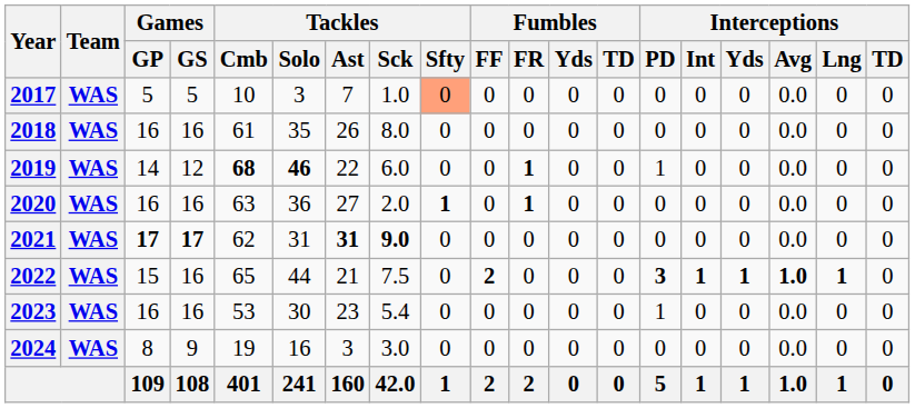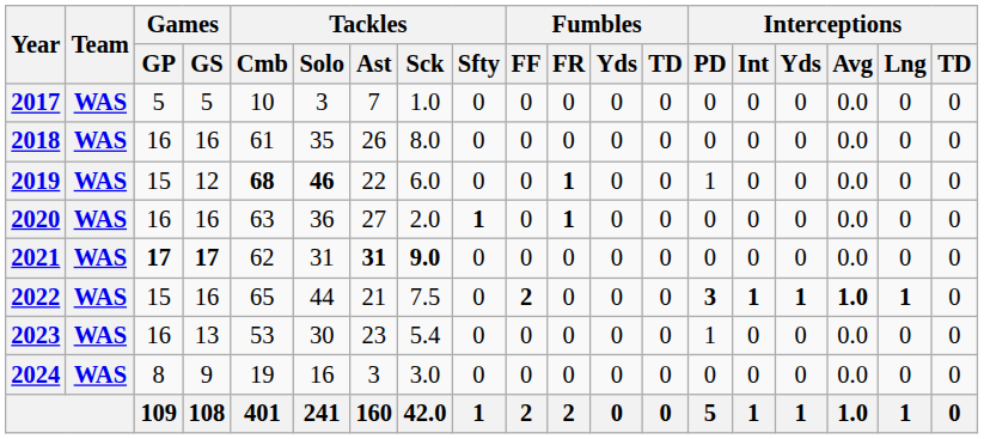 <table class="wikitable" style="text-align:center;">
 <tr>
 <th rowspan="2">Year</th>
 <th rowspan="2">Team</th>
 <th colspan="2">Games</th>
 <th colspan="5">Tackles</th>
 <th colspan="4">Fumbles</th>
 <th colspan="6">Interceptions</th>
 </tr>
 <tr>
 <th>GP</th>
 <th>GS</th>
 <th>Cmb</th>
 <th>Solo</th>
 <th>Ast</th>
 <th>Sck</th>
 <th>Sfty</th>
 <th>FF</th>
 <th>FR</th>
 <th>Yds</th>
 <th>TD</th>
 <th>PD</th>
 <th>Int</th>
 <th>Yds</th>
 <th>Avg</th>
 <th>Lng</th>
 <th>TD</th>
 </tr>
 <tr>
 <th><a href='#'>2017</a></th>
 <th><a href='#'>WAS</a></th>
 <td>5</td>
 <td>5</td>
 <td>10</td>
 <td>3</td>
 <td>7</td>
 <td>1.0</td>
-<td style="background: lightsalmon;">0</td>
+<td>0</td>
 <td>0</td>
 <td>0</td>
 <td>0</td>
 <td>0</td>
 <td>0</td>
 <td>0</td>
 <td>0</td>
 <td>0.0</td>
 <td>0</td>
 <td>0</td>
 </tr>
 <tr>
 <th><a href='#'>2018</a></th>
 <th><a href='#'>WAS</a></th>
 <td>16</td>
 <td>16</td>
 <td>61</td>
 <td>35</td>
 <td>26</td>
 <td>8.0</td>
 <td>0</td>
 <td>0</td>
 <td>0</td>
 <td>0</td>
 <td>0</td>
 <td>0</td>
 <td>0</td>
 <td>0</td>
 <td>0.0</td>
 <td>0</td>
 <td>0</td>
 </tr>
 <tr>
 <th><a href='#'>2019</a></th>
 <th><a href='#'>WAS</a></th>
-<td>14</td>
+<td>15</td>
 <td>12</td>
 <td><strong>68</strong></td>
 <td><strong>46</strong></td>
 <td>22</td>
 <td>6.0</td>
 <td>0</td>
 <td>0</td>
 <td><strong>1</strong></td>
 <td>0</td>
 <td>0</td>
 <td>1</td>
 <td>0</td>
 <td>0</td>
 <td>0.0</td>
 <td>0</td>
 <td>0</td>
 </tr>
 <tr>
 <th><a href='#'>2020</a></th>
 <th><a href='#'>WAS</a></th>
 <td>16</td>
 <td>16</td>
 <td>63</td>
 <td>36</td>
 <td>27</td>
 <td>2.0</td>
 <td><strong>1</strong></td>
 <td>0</td>
 <td><strong>1</strong></td>
 <td>0</td>
 <td>0</td>
 <td>0</td>
 <td>0</td>
 <td>0</td>
 <td>0.0</td>
 <td>0</td>
 <td>0</td>
 </tr>
 <tr>
 <th><a href='#'>2021</a></th>
 <th><a href='#'>WAS</a></th>
 <td><strong>17</strong></td>
 <td><strong>17</strong></td>
 <td>62</td>
 <td>31</td>
 <td><strong>31</strong></td>
 <td><strong>9.0</strong></td>
 <td>0</td>
 <td>0</td>
 <td>0</td>
 <td>0</td>
 <td>0</td>
 <td>0</td>
 <td>0</td>
 <td>0</td>
 <td>0.0</td>
 <td>0</td>
 <td>0</td>
 </tr>
 <tr>
 <th><a href='#'>2022</a></th>
 <th><a href='#'>WAS</a></th>
 <td>15</td>
 <td>16</td>
 <td>65</td>
 <td>44</td>
 <td>21</td>
 <td>7.5</td>
 <td>0</td>
 <td><strong>2</strong></td>
 <td>0</td>
 <td>0</td>
 <td>0</td>
 <td><strong>3</strong></td>
 <td><strong>1</strong></td>
 <td><strong>1</strong></td>
 <td><strong>1.0</strong></td>
 <td><strong>1</strong></td>
 <td>0</td>
 </tr>
 <tr>
 <th><a href='#'>2023</a></th>
 <th><a href='#'>WAS</a></th>
 <td>16</td>
-<td>16</td>
+<td>13</td>
 <td>53</td>
 <td>30</td>
 <td>23</td>
 <td>5.4</td>
 <td>0</td>
 <td>0</td>
 <td>0</td>
 <td>0</td>
 <td>0</td>
 <td>1</td>
 <td>0</td>
 <td>0</td>
 <td>0.0</td>
 <td>0</td>
 <td>0</td>
 </tr>
 <tr>
 <th><a href='#'>2024</a></th>
 <th><a href='#'>WAS</a></th>
 <td>8</td>
 <td>9</td>
 <td>19</td>
 <td>16</td>
 <td>3</td>
 <td>3.0</td>
 <td>0</td>
 <td>0</td>
 <td>0</td>
 <td>0</td>
 <td>0</td>
 <td>0</td>
 <td>0</td>
 <td>0</td>
 <td>0.0</td>
 <td>0</td>
 <td>0</td>
 </tr>
 <tr>
 <th colspan="2"></th>
 <th>109</th>
 <th>108</th>
 <th>401</th>
 <th>241</th>
 <th>160</th>
 <th>42.0</th>
 <th>1</th>
 <th>2</th>
 <th>2</th>
 <th>0</th>
 <th>0</th>
 <th>5</th>
 <th>1</th>
 <th>1</th>
 <th>1.0</th>
 <th>1</th>
 <th>0</th>
 </tr>
 </table>
